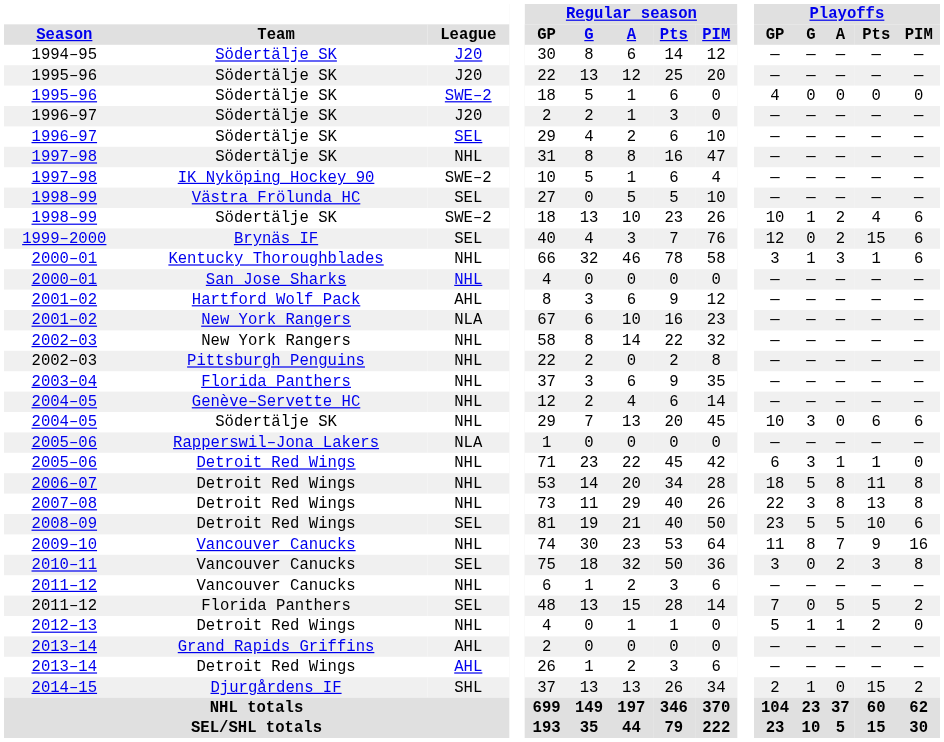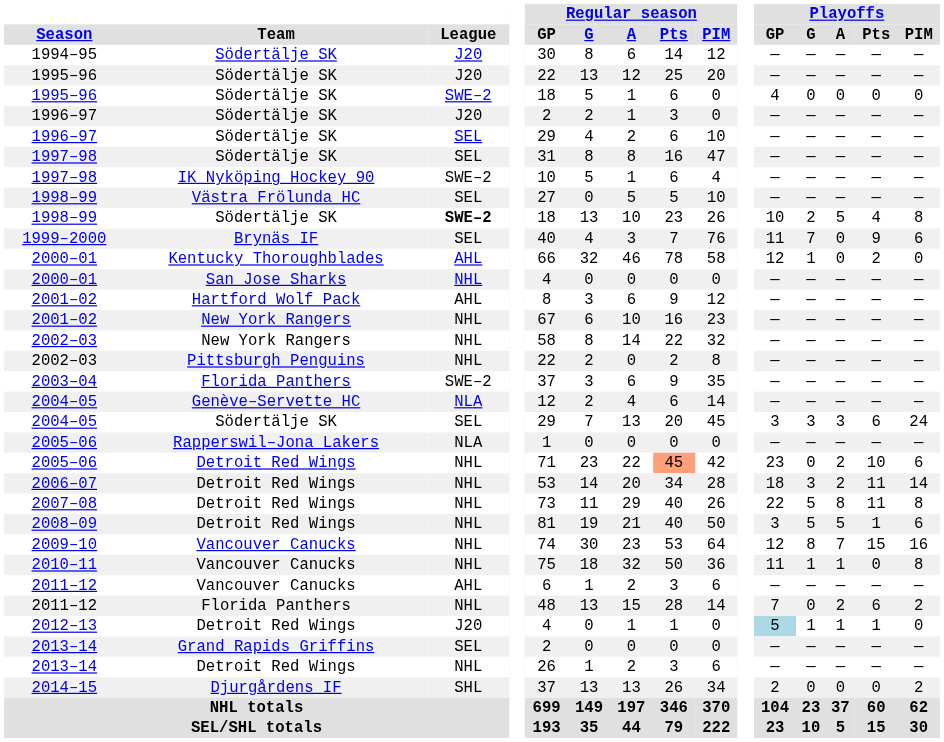 <table border="0" cellpadding="1" cellspacing="0" ID="Table3" style="text-align:center; width:60em">
 <tr bgcolor="#e0e0e0">
 <th colspan="3" bgcolor="#ffffff"> </th>
 <th rowspan="99" bgcolor="#ffffff"> </th>
 <th colspan="5"><a href='#'>Regular season</a></th>
 <th rowspan="99" bgcolor="#ffffff"> </th>
 <th colspan="5"><a href='#'>Playoffs</a></th>
 </tr>
 <tr bgcolor="#e0e0e0">
 <th><a href='#'>Season</a></th>
 <th>Team</th>
 <th>League</th>
 <th>GP</th>
 <th><a href='#'>G</a></th>
 <th><a href='#'>A</a></th>
 <th><a href='#'>Pts</a></th>
 <th><a href='#'>PIM</a></th>
 <th>GP</th>
 <th>G</th>
 <th>A</th>
 <th>Pts</th>
 <th>PIM</th>
 </tr>
 <tr>
 <td>1994–95</td>
 <td><a href='#'>Södertälje SK</a></td>
 <td><a href='#'>J20</a></td>
 <td>30</td>
 <td>8</td>
 <td>6</td>
 <td>14</td>
 <td>12</td>
 <td>—</td>
 <td>—</td>
 <td>—</td>
 <td>—</td>
 <td>—</td>
 </tr>
 <tr bgcolor="#f0f0f0">
 <td>1995–96</td>
 <td>Södertälje SK</td>
 <td>J20</td>
 <td>22</td>
 <td>13</td>
 <td>12</td>
 <td>25</td>
 <td>20</td>
 <td>—</td>
 <td>—</td>
 <td>—</td>
 <td>—</td>
 <td>—</td>
 </tr>
 <tr>
 <td><a href='#'>1995–96</a></td>
 <td>Södertälje SK</td>
 <td><a href='#'>SWE–2</a></td>
 <td>18</td>
 <td>5</td>
 <td>1</td>
 <td>6</td>
 <td>0</td>
 <td>4</td>
 <td>0</td>
 <td>0</td>
 <td>0</td>
 <td>0</td>
 </tr>
 <tr bgcolor="#f0f0f0">
 <td>1996–97</td>
 <td>Södertälje SK</td>
 <td>J20</td>
 <td>2</td>
 <td>2</td>
 <td>1</td>
 <td>3</td>
 <td>0</td>
 <td>—</td>
 <td>—</td>
 <td>—</td>
 <td>—</td>
 <td>—</td>
 </tr>
 <tr>
 <td><a href='#'>1996–97</a></td>
 <td>Södertälje SK</td>
 <td><a href='#'>SEL</a></td>
 <td>29</td>
 <td>4</td>
 <td>2</td>
 <td>6</td>
 <td>10</td>
 <td>—</td>
 <td>—</td>
 <td>—</td>
 <td>—</td>
 <td>—</td>
 </tr>
 <tr bgcolor="#f0f0f0">
 <td><a href='#'>1997–98</a></td>
 <td>Södertälje SK</td>
-<td>NHL</td>
+<td>SEL</td>
 <td>31</td>
 <td>8</td>
 <td>8</td>
 <td>16</td>
 <td>47</td>
 <td>—</td>
 <td>—</td>
 <td>—</td>
 <td>—</td>
 <td>—</td>
 </tr>
 <tr>
 <td><a href='#'>1997–98</a></td>
 <td><a href='#'>IK Nyköping Hockey 90</a></td>
 <td>SWE–2</td>
 <td>10</td>
 <td>5</td>
 <td>1</td>
 <td>6</td>
 <td>4</td>
 <td>—</td>
 <td>—</td>
 <td>—</td>
 <td>—</td>
 <td>—</td>
 </tr>
 <tr bgcolor="#f0f0f0">
 <td><a href='#'>1998–99</a></td>
 <td><a href='#'>Västra Frölunda HC</a></td>
 <td>SEL</td>
 <td>27</td>
 <td>0</td>
 <td>5</td>
 <td>5</td>
 <td>10</td>
 <td>—</td>
 <td>—</td>
 <td>—</td>
 <td>—</td>
 <td>—</td>
 </tr>
 <tr>
 <td><a href='#'>1998–99</a></td>
 <td>Södertälje SK</td>
-<td>SWE–2</td>
+<td><strong>SWE–2</strong></td>
 <td>18</td>
 <td>13</td>
 <td>10</td>
 <td>23</td>
 <td>26</td>
 <td>10</td>
-<td>1</td>
 <td>2</td>
+<td>5</td>
 <td>4</td>
-<td>6</td>
+<td>8</td>
 </tr>
 <tr bgcolor="#f0f0f0">
 <td><a href='#'>1999–2000</a></td>
 <td><a href='#'>Brynäs IF</a></td>
 <td>SEL</td>
 <td>40</td>
 <td>4</td>
 <td>3</td>
 <td>7</td>
 <td>76</td>
-<td>12</td>
+<td>11</td>
+<td>7</td>
 <td>0</td>
-<td>2</td>
-<td>15</td>
+<td>9</td>
 <td>6</td>
 </tr>
 <tr>
 <td><a href='#'>2000–01</a></td>
 <td><a href='#'>Kentucky Thoroughblades</a></td>
-<td>NHL</td>
+<td><a href='#'>AHL</a></td>
 <td>66</td>
 <td>32</td>
 <td>46</td>
 <td>78</td>
 <td>58</td>
-<td>3</td>
+<td>12</td>
 <td>1</td>
-<td>3</td>
-<td>1</td>
-<td>6</td>
+<td>0</td>
+<td>2</td>
+<td>0</td>
 </tr>
 <tr bgcolor="#f0f0f0">
 <td><a href='#'>2000–01</a></td>
 <td><a href='#'>San Jose Sharks</a></td>
 <td><a href='#'>NHL</a></td>
 <td>4</td>
 <td>0</td>
 <td>0</td>
 <td>0</td>
 <td>0</td>
 <td>—</td>
 <td>—</td>
 <td>—</td>
 <td>—</td>
 <td>—</td>
 </tr>
 <tr>
 <td><a href='#'>2001–02</a></td>
 <td><a href='#'>Hartford Wolf Pack</a></td>
 <td>AHL</td>
 <td>8</td>
 <td>3</td>
 <td>6</td>
 <td>9</td>
 <td>12</td>
 <td>—</td>
 <td>—</td>
 <td>—</td>
 <td>—</td>
 <td>—</td>
 </tr>
 <tr bgcolor="#f0f0f0">
 <td><a href='#'>2001–02</a></td>
 <td><a href='#'>New York Rangers</a></td>
-<td>NLA</td>
+<td>NHL</td>
 <td>67</td>
 <td>6</td>
 <td>10</td>
 <td>16</td>
 <td>23</td>
 <td>—</td>
 <td>—</td>
 <td>—</td>
 <td>—</td>
 <td>—</td>
 </tr>
 <tr>
 <td><a href='#'>2002–03</a></td>
 <td>New York Rangers</td>
 <td>NHL</td>
 <td>58</td>
 <td>8</td>
 <td>14</td>
 <td>22</td>
 <td>32</td>
 <td>—</td>
 <td>—</td>
 <td>—</td>
 <td>—</td>
 <td>—</td>
 </tr>
 <tr bgcolor="#f0f0f0">
 <td>2002–03</td>
 <td><a href='#'>Pittsburgh Penguins</a></td>
 <td>NHL</td>
 <td>22</td>
 <td>2</td>
 <td>0</td>
 <td>2</td>
 <td>8</td>
 <td>—</td>
 <td>—</td>
 <td>—</td>
 <td>—</td>
 <td>—</td>
 </tr>
 <tr>
 <td><a href='#'>2003–04</a></td>
 <td><a href='#'>Florida Panthers</a></td>
-<td>NHL</td>
+<td>SWE–2</td>
 <td>37</td>
 <td>3</td>
 <td>6</td>
 <td>9</td>
 <td>35</td>
 <td>—</td>
 <td>—</td>
 <td>—</td>
 <td>—</td>
 <td>—</td>
 </tr>
 <tr bgcolor="#f0f0f0">
 <td><a href='#'>2004–05</a></td>
 <td><a href='#'>Genève–Servette HC</a></td>
-<td>NHL</td>
+<td><a href='#'>NLA</a></td>
 <td>12</td>
 <td>2</td>
 <td>4</td>
 <td>6</td>
 <td>14</td>
 <td>—</td>
 <td>—</td>
 <td>—</td>
 <td>—</td>
 <td>—</td>
 </tr>
 <tr>
 <td><a href='#'>2004–05</a></td>
 <td>Södertälje SK</td>
-<td>NHL</td>
+<td>SEL</td>
 <td>29</td>
 <td>7</td>
 <td>13</td>
 <td>20</td>
 <td>45</td>
-<td>10</td>
 <td>3</td>
-<td>0</td>
+<td>3</td>
+<td>3</td>
 <td>6</td>
-<td>6</td>
+<td>24</td>
 </tr>
 <tr bgcolor="#f0f0f0">
 <td><a href='#'>2005–06</a></td>
 <td><a href='#'>Rapperswil–Jona Lakers</a></td>
 <td>NLA</td>
 <td>1</td>
 <td>0</td>
 <td>0</td>
 <td>0</td>
 <td>0</td>
 <td>—</td>
 <td>—</td>
 <td>—</td>
 <td>—</td>
 <td>—</td>
 </tr>
 <tr>
 <td><a href='#'>2005–06</a></td>
 <td><a href='#'>Detroit Red Wings</a></td>
 <td>NHL</td>
 <td>71</td>
 <td>23</td>
 <td>22</td>
-<td>45</td>
+<td style="background: lightsalmon;">45</td>
 <td>42</td>
+<td>23</td>
+<td>0</td>
+<td>2</td>
+<td>10</td>
 <td>6</td>
-<td>3</td>
-<td>1</td>
-<td>1</td>
-<td>0</td>
 </tr>
 <tr bgcolor="#f0f0f0">
 <td><a href='#'>2006–07</a></td>
 <td>Detroit Red Wings</td>
 <td>NHL</td>
 <td>53</td>
 <td>14</td>
 <td>20</td>
 <td>34</td>
 <td>28</td>
 <td>18</td>
-<td>5</td>
-<td>8</td>
+<td>3</td>
+<td>2</td>
 <td>11</td>
-<td>8</td>
+<td>14</td>
 </tr>
 <tr>
 <td><a href='#'>2007–08</a></td>
 <td>Detroit Red Wings</td>
 <td>NHL</td>
 <td>73</td>
 <td>11</td>
 <td>29</td>
 <td>40</td>
 <td>26</td>
 <td>22</td>
-<td>3</td>
+<td>5</td>
 <td>8</td>
-<td>13</td>
+<td>11</td>
 <td>8</td>
 </tr>
 <tr bgcolor="#f0f0f0">
 <td><a href='#'>2008–09</a></td>
 <td>Detroit Red Wings</td>
-<td>SEL</td>
+<td>NHL</td>
 <td>81</td>
 <td>19</td>
 <td>21</td>
 <td>40</td>
 <td>50</td>
-<td>23</td>
+<td>3</td>
 <td>5</td>
 <td>5</td>
-<td>10</td>
+<td>1</td>
 <td>6</td>
 </tr>
 <tr>
 <td><a href='#'>2009–10</a></td>
 <td><a href='#'>Vancouver Canucks</a></td>
 <td>NHL</td>
 <td>74</td>
 <td>30</td>
 <td>23</td>
 <td>53</td>
 <td>64</td>
-<td>11</td>
+<td>12</td>
 <td>8</td>
 <td>7</td>
-<td>9</td>
+<td>15</td>
 <td>16</td>
 </tr>
 <tr bgcolor="#f0f0f0">
 <td><a href='#'>2010–11</a></td>
 <td>Vancouver Canucks</td>
-<td>SEL</td>
+<td>NHL</td>
 <td>75</td>
 <td>18</td>
 <td>32</td>
 <td>50</td>
 <td>36</td>
-<td>3</td>
+<td>11</td>
+<td>1</td>
+<td>1</td>
 <td>0</td>
-<td>2</td>
-<td>3</td>
 <td>8</td>
 </tr>
 <tr>
 <td><a href='#'>2011–12</a></td>
 <td>Vancouver Canucks</td>
-<td>NHL</td>
+<td>AHL</td>
 <td>6</td>
 <td>1</td>
 <td>2</td>
 <td>3</td>
 <td>6</td>
 <td>—</td>
 <td>—</td>
 <td>—</td>
 <td>—</td>
 <td>—</td>
 </tr>
 <tr bgcolor="#f0f0f0">
 <td>2011–12</td>
 <td>Florida Panthers</td>
-<td>SEL</td>
+<td>NHL</td>
 <td>48</td>
 <td>13</td>
 <td>15</td>
 <td>28</td>
 <td>14</td>
 <td>7</td>
 <td>0</td>
-<td>5</td>
-<td>5</td>
+<td>2</td>
+<td>6</td>
 <td>2</td>
 </tr>
 <tr>
 <td><a href='#'>2012–13</a></td>
 <td>Detroit Red Wings</td>
-<td>NHL</td>
+<td>J20</td>
 <td>4</td>
 <td>0</td>
 <td>1</td>
 <td>1</td>
 <td>0</td>
-<td>5</td>
+<td style="background: lightblue;">5</td>
 <td>1</td>
 <td>1</td>
-<td>2</td>
+<td>1</td>
 <td>0</td>
 </tr>
 <tr bgcolor="#f0f0f0">
 <td><a href='#'>2013–14</a></td>
 <td><a href='#'>Grand Rapids Griffins</a></td>
-<td>AHL</td>
+<td>SEL</td>
 <td>2</td>
 <td>0</td>
 <td>0</td>
 <td>0</td>
 <td>0</td>
 <td>—</td>
 <td>—</td>
 <td>—</td>
 <td>—</td>
 <td>—</td>
 </tr>
 <tr>
 <td><a href='#'>2013–14</a></td>
 <td>Detroit Red Wings</td>
-<td><a href='#'>AHL</a></td>
+<td>NHL</td>
 <td>26</td>
 <td>1</td>
 <td>2</td>
 <td>3</td>
 <td>6</td>
 <td>—</td>
 <td>—</td>
 <td>—</td>
 <td>—</td>
 <td>—</td>
 </tr>
 <tr bgcolor="#f0f0f0">
 <td><a href='#'>2014–15</a></td>
 <td><a href='#'>Djurgårdens IF</a></td>
 <td>SHL</td>
 <td>37</td>
 <td>13</td>
 <td>13</td>
 <td>26</td>
 <td>34</td>
 <td>2</td>
-<td>1</td>
 <td>0</td>
-<td>15</td>
+<td>0</td>
+<td>0</td>
 <td>2</td>
 </tr>
 <tr bgcolor="#e0e0e0">
 <th colspan="3">NHL totals</th>
 <th>699</th>
 <th>149</th>
 <th>197</th>
 <th>346</th>
 <th>370</th>
 <th>104</th>
 <th>23</th>
 <th>37</th>
 <th>60</th>
 <th>62</th>
 </tr>
 <tr bgcolor="#e0e0e0">
 <th colspan="3">SEL/SHL totals</th>
 <th>193</th>
 <th>35</th>
 <th>44</th>
 <th>79</th>
 <th>222</th>
 <th>23</th>
 <th>10</th>
 <th>5</th>
 <th>15</th>
 <th>30</th>
 </tr>
 </table>
